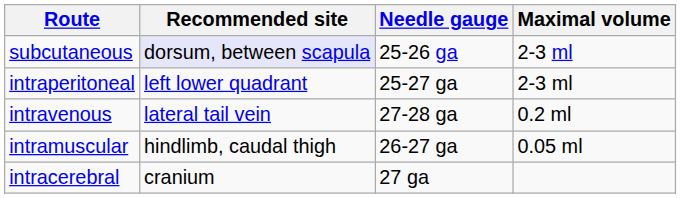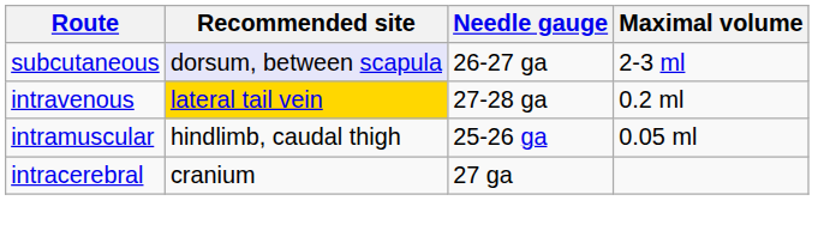 <table class="wikitable">
 <tr>
 <th><a href='#'>Route</a></th>
 <th>Recommended site</th>
 <th><a href='#'>Needle gauge</a></th>
 <th>Maximal volume</th>
 </tr>
 <tr>
 <td><a href='#'>subcutaneous</a></td>
 <td style="background: lavender;">dorsum, between <a href='#'>scapula</a></td>
-<td>25-26 <a href='#'>ga</a></td>
+<td>26-27 ga</td>
 <td>2-3 <a href='#'>ml</a></td>
 </tr>
 <tr>
-<td><a href='#'>intraperitoneal</a></td>
-<td><a href='#'>left lower quadrant</a></td>
-<td>25-27 ga</td>
-<td>2-3 ml</td>
-</tr>
-<tr>
 <td><a href='#'>intravenous</a></td>
-<td><a href='#'>lateral tail vein</a></td>
+<td style="background: gold;"><a href='#'>lateral tail vein</a></td>
 <td>27-28 ga</td>
 <td>0.2 ml</td>
 </tr>
 <tr>
 <td><a href='#'>intramuscular</a></td>
 <td>hindlimb, caudal thigh</td>
-<td>26-27 ga</td>
+<td>25-26 <a href='#'>ga</a></td>
 <td>0.05 ml</td>
 </tr>
 <tr>
 <td><a href='#'>intracerebral</a></td>
 <td>cranium</td>
 <td>27 ga</td>
 </tr>
 </table>
